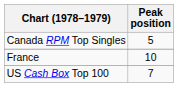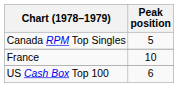 <table class="wikitable sortable">
 <tr>
 <th align="left">Chart (1978–1979)</th>
 <th align="left">Peak<br>position</th>
 </tr>
 <tr>
 <td>Canada <em><a href='#'>RPM</a></em> Top Singles</td>
 <td style="text-align:center;">5</td>
 </tr>
 <tr>
 </tr>
 <tr>
 <td>France</td>
 <td style="text-align:center;">10</td>
 </tr>
 <tr>
 </tr>
 <tr>
 </tr>
 <tr>
 </tr>
 <tr>
 </tr>
 <tr>
 <td>US <em><a href='#'>Cash Box</a></em> Top 100</td>
-<td align="center">7</td>
+<td align="center">6</td>
 </tr>
 </table>
